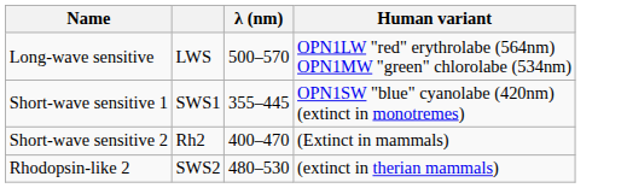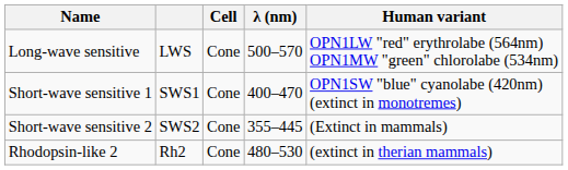 <table class="wikitable">
 <tr>
 <th>Name</th>
 <th></th>
+<th>Cell</th>
 <th>λ (nm)</th>
 <th>Human variant</th>
 </tr>
 <tr>
 <td>Long-wave sensitive</td>
 <td>LWS</td>
+<td>Cone</td>
 <td>500–570</td>
 <td><a href='#'>OPN1LW</a> "red" erythrolabe (564nm)<br><a href='#'>OPN1MW</a> "green" chlorolabe (534nm)</td>
 </tr>
 <tr>
 <td>Short-wave sensitive 1</td>
 <td>SWS1</td>
-<td>355–445</td>
+<td>Cone</td>
+<td>400–470</td>
 <td><a href='#'>OPN1SW</a> "blue" cyanolabe (420nm)<br>(extinct in <a href='#'>monotremes</a>)</td>
 </tr>
 <tr>
 <td>Short-wave sensitive 2</td>
-<td>Rh2</td>
-<td>400–470</td>
+<td>SWS2</td>
+<td>Cone</td>
+<td>355–445</td>
 <td>(Extinct in mammals)</td>
 </tr>
 <tr>
 <td>Rhodopsin-like 2</td>
-<td>SWS2</td>
+<td>Rh2</td>
+<td>Cone</td>
 <td>480–530</td>
 <td>(extinct in <a href='#'>therian mammals</a>)</td>
 </tr>
 </table>
